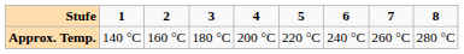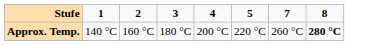 <table class="wikitable" style="text-align:center">
 <tr>
 <th style="background:#ffdead; text-align: right;">Stufe</th>
 <td><strong>1</strong></td>
 <td><strong>2</strong></td>
 <td><strong>3</strong></td>
 <td><strong>4</strong></td>
 <td><strong>5</strong></td>
-<td><strong>6</strong></td>
 <td><strong>7</strong></td>
 <td><strong>8</strong></td>
 </tr>
 <tr>
 <th style="background:#ffdead; text-align: right;">Approx. Temp.</th>
 <td>140 °C</td>
 <td>160 °C</td>
 <td>180 °C</td>
 <td>200 °C</td>
 <td>220 °C</td>
-<td>240 °C</td>
 <td>260 °C</td>
-<td>280 °C</td>
+<td><strong>280 °C</strong></td>
 </tr>
 </table>
